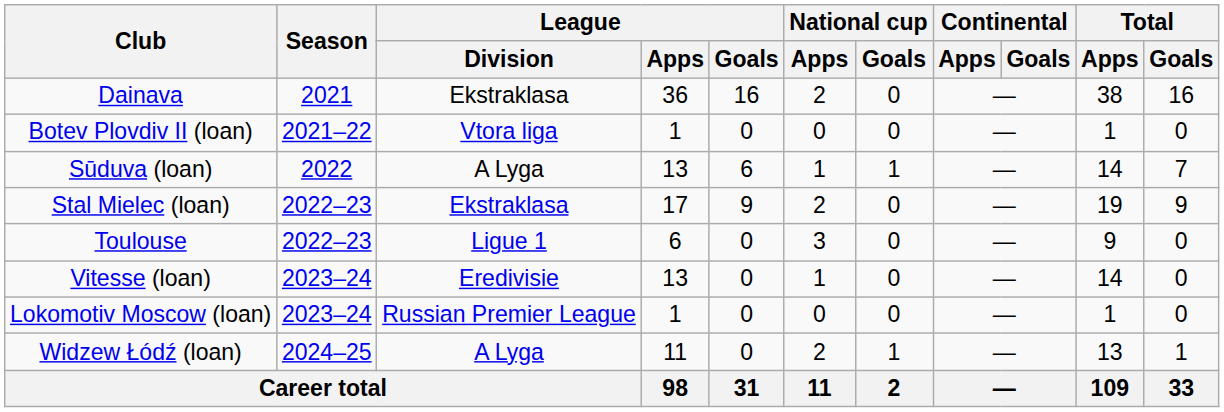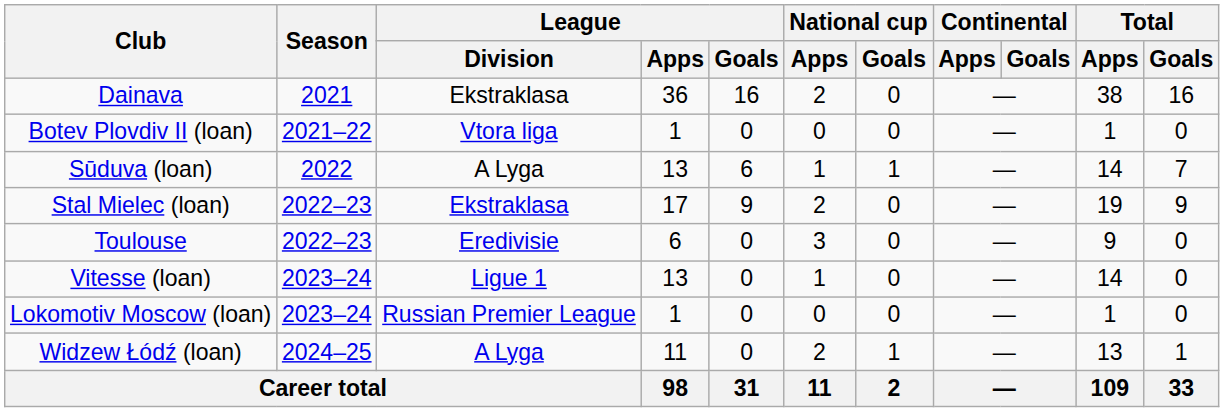 <table class="wikitable" style="text-align:center">
 <tr>
 <th rowspan=2>Club</th>
 <th rowspan=2>Season</th>
 <th colspan=3>League</th>
 <th colspan=2>National cup</th>
 <th colspan=2>Continental</th>
 <th colspan=2>Total</th>
 </tr>
 <tr>
 <th>Division</th>
 <th>Apps</th>
 <th>Goals</th>
 <th>Apps</th>
 <th>Goals</th>
 <th>Apps</th>
 <th>Goals</th>
 <th>Apps</th>
 <th>Goals</th>
 </tr>
 <tr>
 <td><a href='#'>Dainava</a></td>
 <td><a href='#'>2021</a></td>
 <td>Ekstraklasa</td>
 <td>36</td>
 <td>16</td>
 <td>2</td>
 <td>0</td>
 <td colspan=2>—</td>
 <td>38</td>
 <td>16</td>
 </tr>
 <tr>
 <td><a href='#'>Botev Plovdiv II</a> (loan)</td>
 <td><a href='#'>2021–22</a></td>
 <td><a href='#'>Vtora liga</a></td>
 <td>1</td>
 <td>0</td>
 <td>0</td>
 <td>0</td>
 <td colspan=2>—</td>
 <td>1</td>
 <td>0</td>
 </tr>
 <tr>
 <td><a href='#'>Sūduva</a> (loan)</td>
 <td><a href='#'>2022</a></td>
 <td>A Lyga</td>
 <td>13</td>
 <td>6</td>
 <td>1</td>
 <td>1</td>
 <td colspan=2>—</td>
 <td>14</td>
 <td>7</td>
 </tr>
 <tr>
 <td><a href='#'>Stal Mielec</a> (loan)</td>
 <td><a href='#'>2022–23</a></td>
 <td><a href='#'>Ekstraklasa</a></td>
 <td>17</td>
 <td>9</td>
 <td>2</td>
 <td>0</td>
 <td colspan=2>—</td>
 <td>19</td>
 <td>9</td>
 </tr>
 <tr>
 <td><a href='#'>Toulouse</a></td>
 <td><a href='#'>2022–23</a></td>
-<td><a href='#'>Ligue 1</a></td>
+<td><a href='#'>Eredivisie</a></td>
 <td>6</td>
 <td>0</td>
 <td>3</td>
 <td>0</td>
 <td colspan=2>—</td>
 <td>9</td>
 <td>0</td>
 </tr>
 <tr>
 <td><a href='#'>Vitesse</a> (loan)</td>
 <td><a href='#'>2023–24</a></td>
-<td><a href='#'>Eredivisie</a></td>
+<td><a href='#'>Ligue 1</a></td>
 <td>13</td>
 <td>0</td>
 <td>1</td>
 <td>0</td>
 <td colspan=2>—</td>
 <td>14</td>
 <td>0</td>
 </tr>
 <tr>
 <td><a href='#'>Lokomotiv Moscow</a> (loan)</td>
 <td><a href='#'>2023–24</a></td>
 <td><a href='#'>Russian Premier League</a></td>
 <td>1</td>
 <td>0</td>
 <td>0</td>
 <td>0</td>
 <td colspan=2>—</td>
 <td>1</td>
 <td>0</td>
 </tr>
 <tr>
 <td><a href='#'>Widzew Łódź</a> (loan)</td>
 <td><a href='#'>2024–25</a></td>
 <td><a href='#'>A Lyga</a></td>
 <td>11</td>
 <td>0</td>
 <td>2</td>
 <td>1</td>
 <td colspan=2>—</td>
 <td>13</td>
 <td>1</td>
 </tr>
 <tr>
 <th colspan=3>Career total</th>
 <th>98</th>
 <th>31</th>
 <th>11</th>
 <th>2</th>
 <th colspan=2>—</th>
 <th>109</th>
 <th>33</th>
 </tr>
 </table>
